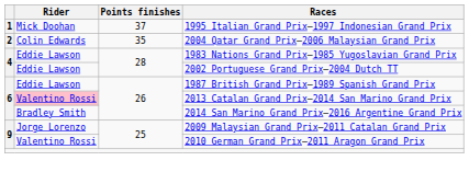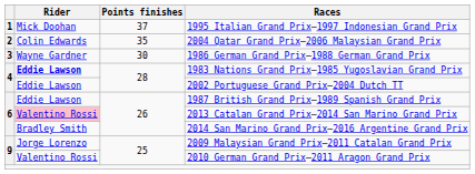 <table class="wikitable" style="text-align:center">
 <tr>
 <th></th>
 <th>Rider</th>
 <th>Points finishes</th>
 <th>Races</th>
 </tr>
 <tr>
 <th>1</th>
 <td align=left> <a href='#'>Mick Doohan</a></td>
 <td>37</td>
 <td align=left><a href='#'>1995 Italian Grand Prix</a>–<a href='#'>1997 Indonesian Grand Prix</a></td>
 </tr>
 <tr>
 <th>2</th>
 <td align=left> <a href='#'>Colin Edwards</a></td>
 <td>35</td>
 <td align=left><a href='#'>2004 Qatar Grand Prix</a>–<a href='#'>2006 Malaysian Grand Prix</a></td>
 </tr>
 <tr>
+<th>3</th>
+<td align=left> <a href='#'>Wayne Gardner</a></td>
+<td>30</td>
+<td align=left><a href='#'>1986 German Grand Prix</a>–<a href='#'>1988 German Grand Prix</a></td>
+</tr>
+<tr>
 <th rowspan=2>4</th>
-<td align=left> <a href='#'>Eddie Lawson</a></td>
+<td align=left><strong> <a href='#'>Eddie Lawson</a></strong></td>
 <td rowspan=2>28</td>
 <td align=left><a href='#'>1983 Nations Grand Prix</a>–<a href='#'>1985 Yugoslavian Grand Prix</a></td>
 </tr>
 <tr>
 <td align=left> <a href='#'>Eddie Lawson</a></td>
 <td align=left><a href='#'>2002 Portuguese Grand Prix</a>–<a href='#'>2004 Dutch TT</a></td>
 </tr>
 <tr>
 <th rowspan=3>6</th>
 <td align=left> <a href='#'>Eddie Lawson</a></td>
 <td rowspan=3>26</td>
 <td align=left><a href='#'>1987 British Grand Prix</a>–<a href='#'>1989 Spanish Grand Prix</a></td>
 </tr>
 <tr>
 <td align=left style="background: pink;"> <a href='#'>Valentino Rossi</a></td>
 <td align=left><a href='#'>2013 Catalan Grand Prix</a>–<a href='#'>2014 San Marino Grand Prix</a></td>
 </tr>
 <tr>
 <td align=left> <a href='#'>Bradley Smith</a></td>
 <td align=left><a href='#'>2014 San Marino Grand Prix</a>–<a href='#'>2016 Argentine Grand Prix</a></td>
 </tr>
 <tr>
 <th rowspan=2>9</th>
 <td align=left> <a href='#'>Jorge Lorenzo</a></td>
 <td rowspan=2>25</td>
 <td align=left><a href='#'>2009 Malaysian Grand Prix</a>–<a href='#'>2011 Catalan Grand Prix</a></td>
 </tr>
 <tr>
 <td align=left> <a href='#'>Valentino Rossi</a></td>
 <td align=left><a href='#'>2010 German Grand Prix</a>–<a href='#'>2011 Aragon Grand Prix</a></td>
 </tr>
 <tr>
 <td colspan=4></td>
 </tr>
 </table>
